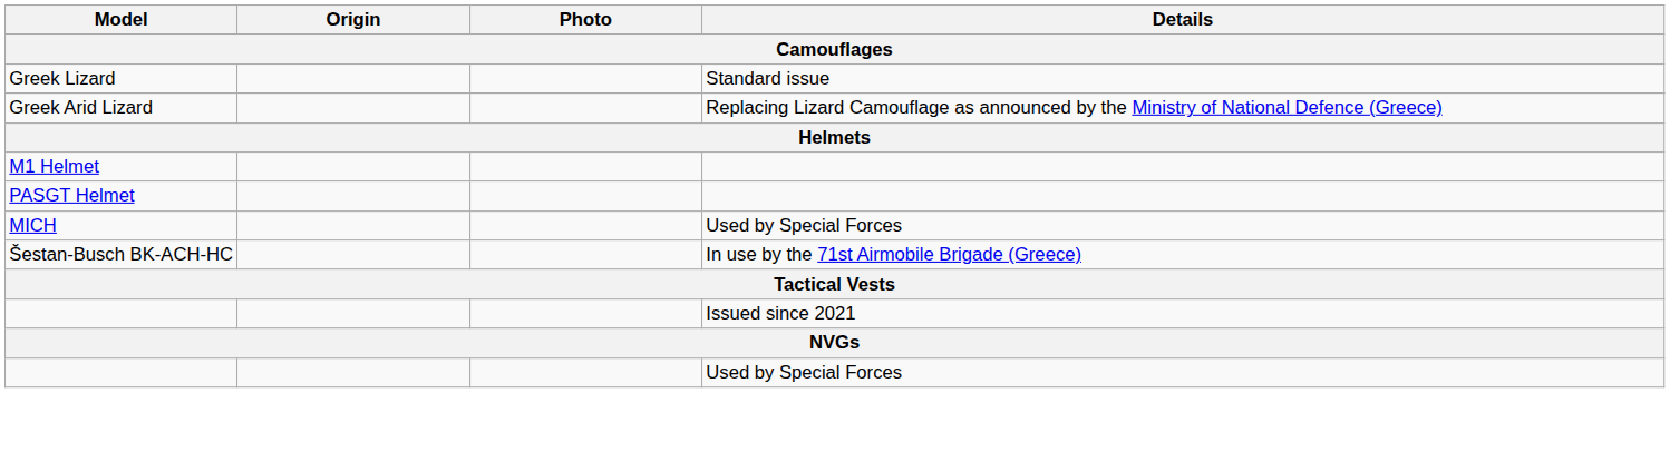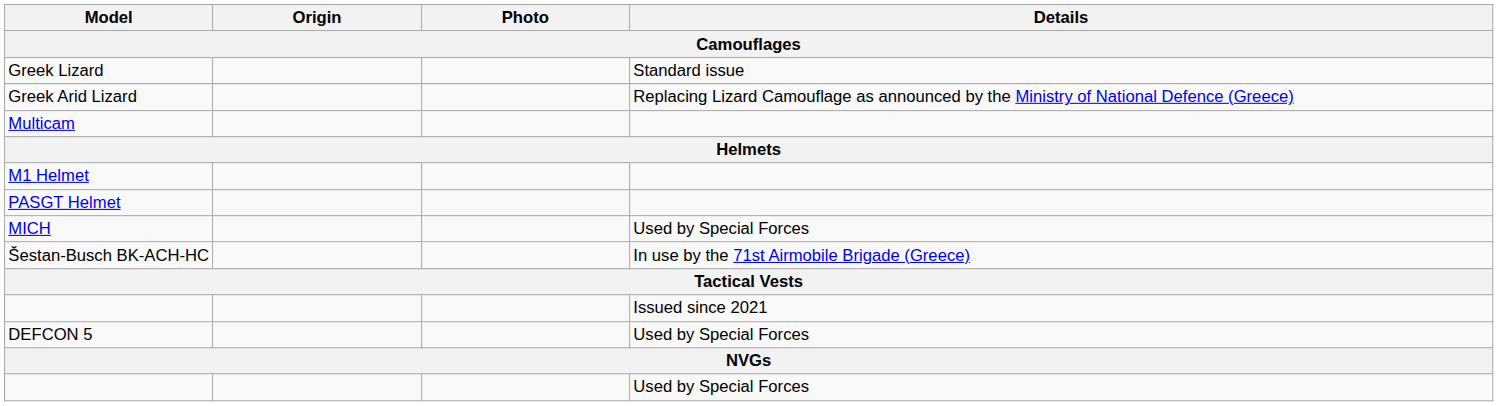 <table class="wikitable">
 <tr>
 <th>Model</th>
 <th>Origin</th>
 <th>Photo</th>
 <th>Details</th>
 </tr>
 <tr>
 <th colspan="4">Camouflages</th>
 </tr>
 <tr>
 <td style="text-align:left; width:14%">Greek Lizard</td>
 <td style="text-align:left; width:14%"></td>
 <td style="text-align:left; width:14%"></td>
 <td>Standard issue</td>
 </tr>
 <tr>
 </tr>
 <tr>
 <td style="text-align:left; width:14%">Greek Arid Lizard</td>
 <td style="text-align:left; width:14%"></td>
 <td></td>
 <td>Replacing Lizard Camouflage as announced by the <a href='#'>Ministry of National Defence (Greece)</a></td>
+</tr>
+<tr>
+<td><a href='#'>Multicam</a></td>
+<td></td>
+<td></td>
+<td></td>
 </tr>
 <tr>
 <th colspan="4">Helmets</th>
 </tr>
 <tr>
 <td><a href='#'>M1 Helmet</a></td>
 <td></td>
 <td></td>
 <td></td>
 </tr>
 <tr>
 <td><a href='#'>PASGT Helmet</a></td>
 <td></td>
 <td></td>
 <td></td>
 </tr>
 <tr>
 <td><a href='#'>MICH</a></td>
 <td></td>
 <td></td>
 <td>Used by Special Forces</td>
 </tr>
 <tr>
 <td>Šestan-Busch BK-ACH-HC</td>
 <td></td>
 <td></td>
 <td>In use by the <a href='#'>71st Airmobile Brigade (Greece)</a></td>
 </tr>
 <tr>
 <th colspan="4">Tactical Vests</th>
 </tr>
 <tr>
 <td></td>
 <td></td>
 <td></td>
 <td>Issued since 2021</td>
 </tr>
 <tr>
+<td>DEFCON 5</td>
+<td></td>
+<td></td>
+<td>Used by Special Forces</td>
+</tr>
+<tr>
 <th colspan="4">NVGs</th>
 </tr>
 <tr>
 <td></td>
 <td></td>
 <td></td>
 <td>Used by Special Forces</td>
 </tr>
 </table>
